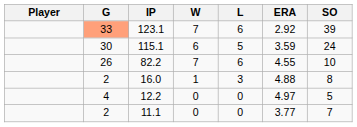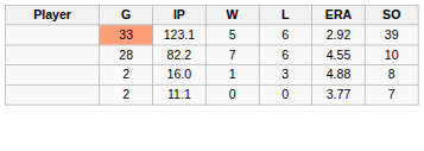 <table class="wikitable sortable">
 <tr>
 <th bgcolor="#DDDDFF" width="16%">Player</th>
 <th bgcolor="#DDDDFF" width="9%">G</th>
 <th bgcolor="#DDDDFF" width="9%">IP</th>
 <th bgcolor="#DDDDFF" width="9%">W</th>
 <th bgcolor="#DDDDFF" width="9%">L</th>
 <th bgcolor="#DDDDFF" width="9%">ERA</th>
 <th bgcolor="#DDDDFF" width="9%">SO</th>
 </tr>
 <tr align="center">
 <td></td>
 <td style="background: lightsalmon;">33</td>
 <td>123.1</td>
-<td>7</td>
+<td>5</td>
 <td>6</td>
 <td>2.92</td>
 <td>39</td>
 </tr>
 <tr align="center">
 <td></td>
-<td>30</td>
-<td>115.1</td>
-<td>6</td>
-<td>5</td>
-<td>3.59</td>
-<td>24</td>
-</tr>
-<tr align="center">
-<td></td>
-<td>26</td>
+<td>28</td>
 <td>82.2</td>
 <td>7</td>
 <td>6</td>
 <td>4.55</td>
 <td>10</td>
 </tr>
 <tr align="center">
 <td></td>
 <td>2</td>
 <td>16.0</td>
 <td>1</td>
 <td>3</td>
 <td>4.88</td>
 <td>8</td>
 </tr>
-<tr align=center>
-<td></td>
-<td>4</td>
-<td>12.2</td>
-<td>0</td>
-<td>0</td>
-<td>4.97</td>
-<td>5</td>
-</tr>
 <tr align="center">
 <td></td>
 <td>2</td>
 <td>11.1</td>
 <td>0</td>
 <td>0</td>
 <td>3.77</td>
 <td>7</td>
 </tr>
 </table>
